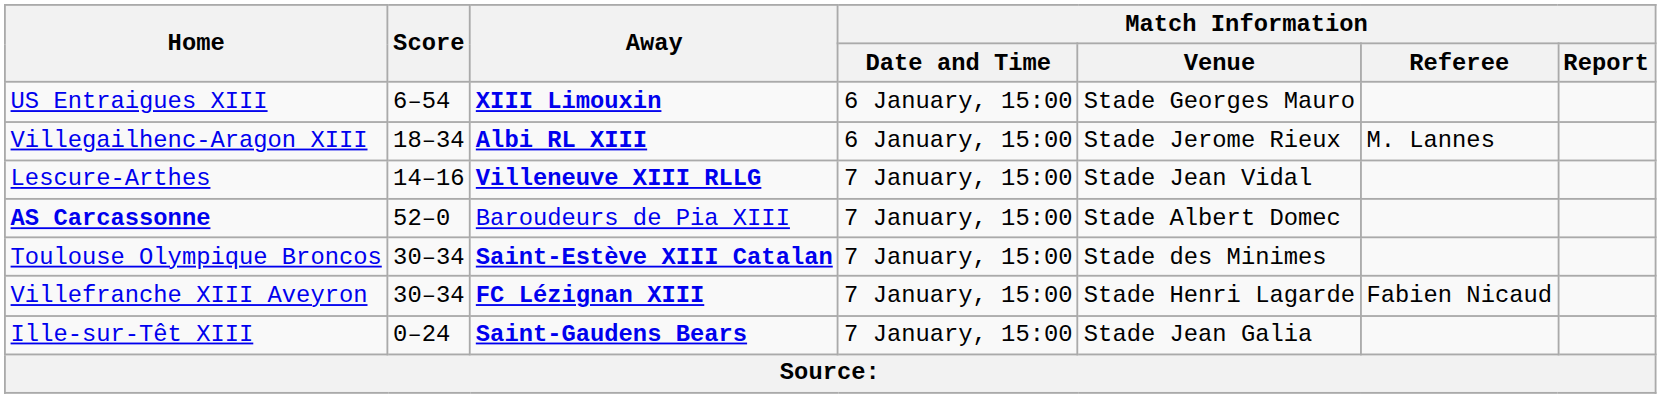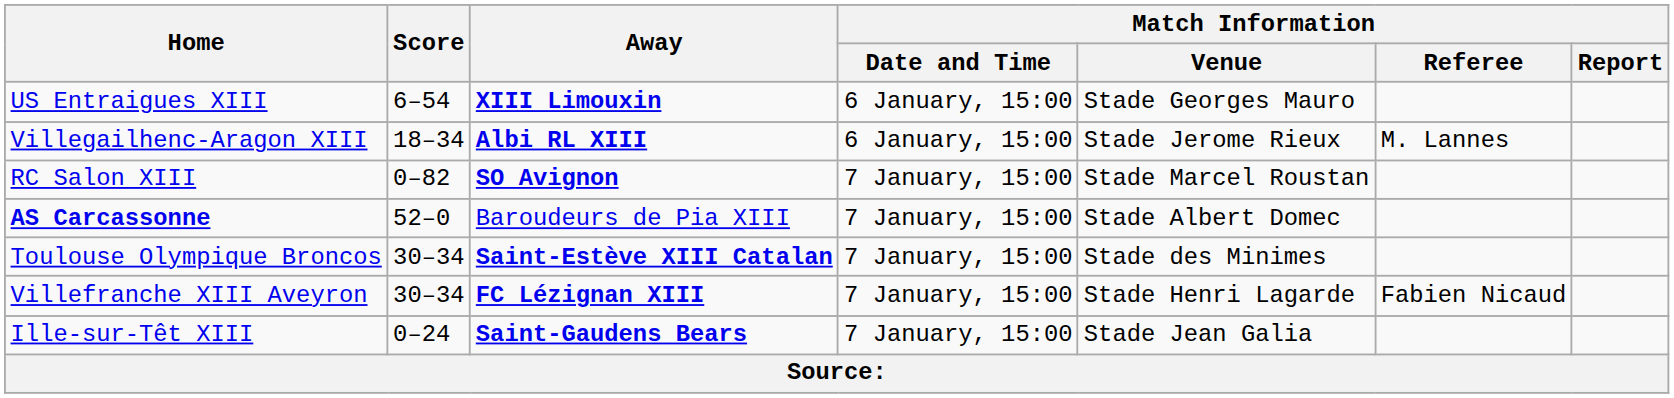 <table class="wikitable defaultcenter col1left col3left">
 <tr>
 <th scope="col" rowspan=2>Home</th>
 <th scope="col" rowspan=2>Score</th>
 <th scope="col" rowspan=2>Away</th>
 <th scope="col" colspan=4>Match Information</th>
 </tr>
 <tr>
 <th scope="col">Date and Time</th>
 <th scope="col">Venue</th>
 <th scope="col">Referee</th>
 <th scope="col">Report</th>
 </tr>
 <tr>
 <td> <a href='#'>US Entraigues XIII</a></td>
 <td>6–54</td>
 <td> <strong><a href='#'>XIII Limouxin</a></strong></td>
 <td>6 January, 15:00</td>
 <td>Stade Georges Mauro</td>
 <td></td>
 <td></td>
 </tr>
 <tr>
 <td> <a href='#'>Villegailhenc-Aragon XIII</a></td>
 <td>18–34</td>
 <td> <strong><a href='#'>Albi RL XIII</a></strong></td>
 <td>6 January, 15:00</td>
 <td>Stade Jerome Rieux</td>
 <td>M. Lannes</td>
 <td></td>
 </tr>
 <tr>
-<td> <a href='#'>Lescure-Arthes</a></td>
-<td>14–16</td>
-<td> <strong><a href='#'>Villeneuve XIII RLLG</a></strong></td>
+<td> <a href='#'>RC Salon XIII</a></td>
+<td>0–82</td>
+<td> <strong><a href='#'>SO Avignon</a></strong></td>
 <td>7 January, 15:00</td>
-<td>Stade Jean Vidal</td>
+<td>Stade Marcel Roustan</td>
 <td></td>
 <td></td>
 </tr>
 <tr>
 <td> <strong><a href='#'>AS Carcassonne</a></strong></td>
 <td>52–0</td>
 <td> <a href='#'>Baroudeurs de Pia XIII</a></td>
 <td>7 January, 15:00</td>
 <td>Stade Albert Domec</td>
 <td></td>
 <td></td>
 </tr>
 <tr>
 <td> <a href='#'>Toulouse Olympique Broncos</a></td>
 <td>30–34</td>
 <td> <strong><a href='#'>Saint-Estève XIII Catalan</a></strong></td>
 <td>7 January, 15:00</td>
 <td>Stade des Minimes</td>
 <td></td>
 <td></td>
 </tr>
 <tr>
 <td> <a href='#'>Villefranche XIII Aveyron</a></td>
 <td>30–34</td>
 <td> <strong><a href='#'>FC Lézignan XIII</a></strong></td>
 <td>7 January, 15:00</td>
 <td>Stade Henri Lagarde</td>
 <td>Fabien Nicaud</td>
 <td></td>
 </tr>
 <tr>
 <td> <a href='#'>Ille-sur-Têt XIII</a></td>
 <td>0–24</td>
 <td> <strong><a href='#'>Saint-Gaudens Bears</a></strong></td>
 <td>7 January, 15:00</td>
 <td>Stade Jean Galia</td>
 <td></td>
 <td></td>
 </tr>
 <tr>
 <th colspan=7>Source:</th>
 </tr>
 </table>
